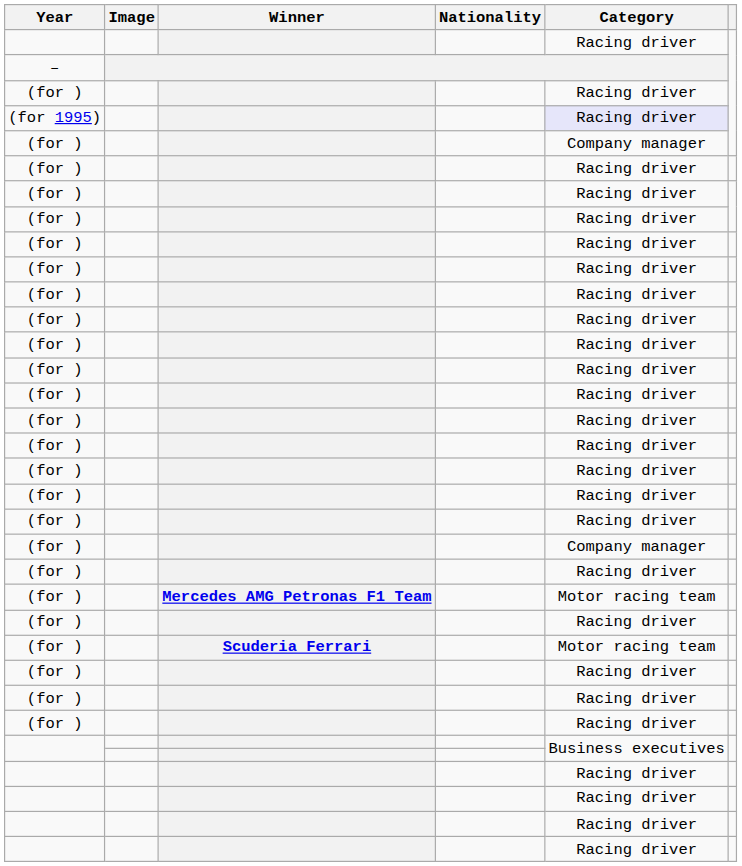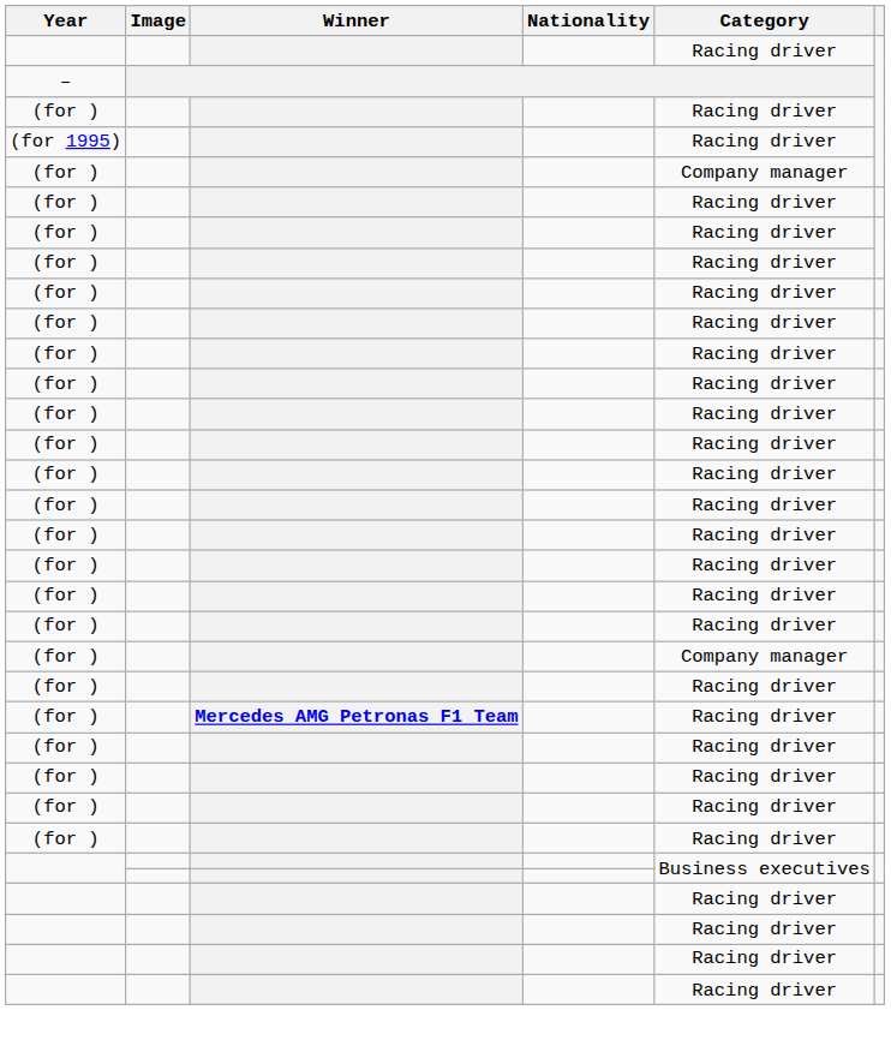 <table class="wikitable plainrowheaders sortable" style="text-align:center;">
 <tr>
 <th scope=col>Year</th>
 <th scope=col  class=unsortable>Image</th>
 <th scope=col>Winner</th>
 <th scope=col>Nationality</th>
 <th scope=col>Category</th>
 <th scope=col class=unsortable></th>
 </tr>
 <tr>
 <td></td>
 <td></td>
 <th scope=row></th>
 <td></td>
 <td>Racing driver</td>
 <td rowspan="5"></td>
 </tr>
 <tr>
 <td style="text-align:center;">–</td>
 <th scope=row colspan=4> </th>
 </tr>
 <tr>
 <td> (for )</td>
 <td></td>
 <th scope=row></th>
 <td></td>
 <td>Racing driver</td>
 </tr>
 <tr>
 <td> (for <a href='#'>1995</a>)</td>
 <td></td>
 <th scope=row></th>
 <td></td>
-<td style="background: lavender;">Racing driver</td>
+<td>Racing driver</td>
 </tr>
 <tr>
 <td> (for )</td>
 <td></td>
 <th scope=row></th>
 <td></td>
 <td>Company manager</td>
 </tr>
 <tr>
 <td> (for )</td>
 <td></td>
 <th scope=row></th>
 <td></td>
 <td>Racing driver</td>
 <td></td>
 </tr>
 <tr>
 <td> (for )</td>
 <td></td>
 <th scope=row></th>
 <td></td>
 <td>Racing driver</td>
 <td rowspan="2"></td>
 </tr>
 <tr>
 <td> (for )</td>
 <td></td>
 <th scope=row></th>
 <td></td>
 <td>Racing driver</td>
 </tr>
 <tr>
 <td> (for )</td>
 <td></td>
 <th scope=row></th>
 <td></td>
 <td>Racing driver</td>
 <td></td>
 </tr>
 <tr>
 <td> (for )</td>
 <td></td>
 <th scope=row></th>
 <td></td>
 <td>Racing driver</td>
 <td></td>
 </tr>
 <tr>
 <td> (for )</td>
 <td></td>
 <th scope=row></th>
 <td></td>
 <td>Racing driver</td>
 <td></td>
 </tr>
 <tr>
 <td> (for )</td>
 <td></td>
 <th scope=row></th>
 <td></td>
 <td>Racing driver</td>
 <td></td>
 </tr>
 <tr>
 <td> (for )</td>
 <td></td>
 <th scope=row></th>
 <td></td>
 <td>Racing driver</td>
 <td></td>
 </tr>
 <tr>
 <td> (for )</td>
 <td></td>
 <th scope=row></th>
 <td></td>
 <td>Racing driver</td>
 <td></td>
 </tr>
 <tr>
 <td> (for )</td>
 <td></td>
 <th scope=row></th>
 <td></td>
 <td>Racing driver</td>
 <td></td>
 </tr>
 <tr>
 <td> (for )</td>
 <td></td>
 <th scope=row></th>
 <td></td>
 <td>Racing driver</td>
 <td></td>
 </tr>
 <tr>
 <td> (for )</td>
 <td></td>
 <th scope=row></th>
 <td></td>
 <td>Racing driver</td>
 <td></td>
 </tr>
 <tr>
 <td> (for )</td>
 <td></td>
 <th scope=row></th>
 <td></td>
 <td>Racing driver</td>
 <td></td>
 </tr>
 <tr>
 <td> (for )</td>
 <td></td>
 <th scope=row></th>
 <td></td>
 <td>Racing driver</td>
 <td></td>
 </tr>
 <tr>
 <td> (for )</td>
 <td></td>
 <th scope=row></th>
 <td></td>
 <td>Racing driver</td>
 <td></td>
 </tr>
 <tr>
 <td> (for )</td>
 <td></td>
 <th scope=row></th>
 <td></td>
 <td>Company manager</td>
 <td></td>
 </tr>
 <tr>
 <td> (for )</td>
 <td></td>
 <th scope=row></th>
 <td></td>
 <td>Racing driver</td>
 <td></td>
 </tr>
 <tr>
 <td> (for )</td>
 <td></td>
 <th scope=row><a href='#'>Mercedes AMG Petronas F1 Team</a></th>
 <td></td>
-<td>Motor racing team</td>
+<td>Racing driver</td>
 <td></td>
 </tr>
 <tr>
 <td> (for )</td>
 <td></td>
 <th scope=row></th>
 <td></td>
 <td>Racing driver</td>
-<td></td>
-</tr>
-<tr>
-<td> (for )</td>
-<td></td>
-<th scope=row><a href='#'>Scuderia Ferrari</a></th>
-<td></td>
-<td>Motor racing team</td>
 <td></td>
 </tr>
 <tr>
 <td> (for )</td>
 <td></td>
 <th scope=row></th>
 <td></td>
 <td>Racing driver</td>
 <td></td>
 </tr>
 <tr>
 <td> (for )</td>
 <td></td>
 <th scope=row></th>
 <td></td>
 <td>Racing driver</td>
 <td></td>
 </tr>
 <tr>
 <td> (for )</td>
 <td></td>
 <th scope=row></th>
 <td></td>
 <td>Racing driver</td>
 <td></td>
 </tr>
 <tr>
 <td rowspan="2"></td>
 <td></td>
 <th scope=row></th>
 <td></td>
 <td rowspan="2">Business executives</td>
 <td rowspan="2"></td>
 </tr>
 <tr>
 <td></td>
 <th scope=row></th>
 <td></td>
 </tr>
 <tr>
 <td></td>
 <td></td>
 <th scope=row></th>
 <td></td>
 <td>Racing driver</td>
 <td></td>
 </tr>
 <tr>
 <td></td>
 <td></td>
 <th scope=row></th>
 <td></td>
 <td>Racing driver</td>
 <td></td>
 </tr>
 <tr>
 <td></td>
 <td></td>
 <th scope=row></th>
 <td></td>
 <td>Racing driver</td>
 <td></td>
 </tr>
 <tr>
 <td></td>
 <td></td>
 <th scope=row></th>
 <td></td>
 <td>Racing driver</td>
 <td></td>
 </tr>
 </table>
